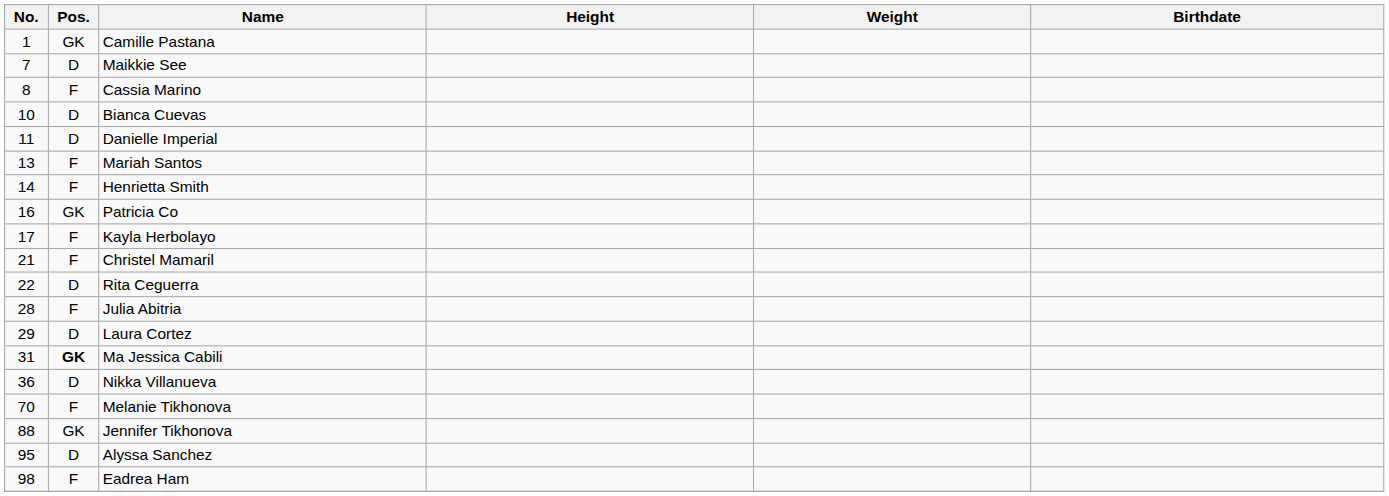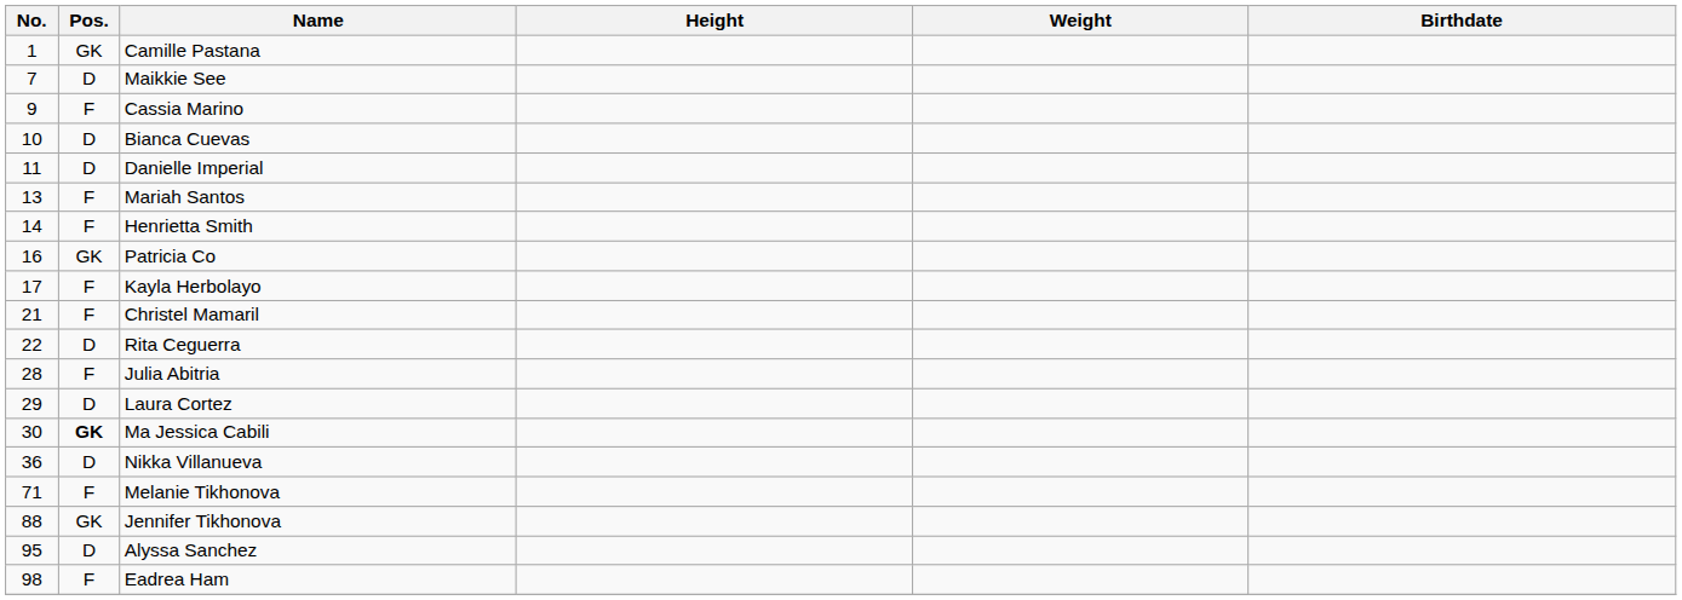 <table width="65%" class="wikitable sortable" style="font-size: 90%; text-align: center;">
 <tr>
 <th style="width:  1%;">No.</th>
 <th style="width:  1%;">Pos.</th>
 <th style="width: 13%;">Name</th>
 <th style="width: 13%;">Height</th>
 <th style="width: 11%;">Weight</th>
 <th style="width: 14%;">Birthdate</th>
 </tr>
 <tr>
 <td>1</td>
 <td>GK</td>
 <td align=left>Camille Pastana</td>
 <td></td>
 <td></td>
 <td></td>
 </tr>
 <tr>
 <td>7</td>
 <td>D</td>
 <td align=left>Maikkie See</td>
 <td></td>
 <td></td>
 <td></td>
 </tr>
 <tr>
-<td>8</td>
+<td>9</td>
 <td>F</td>
 <td align=left>Cassia Marino</td>
 <td></td>
 <td></td>
 <td></td>
 </tr>
 <tr>
 <td>10</td>
 <td>D</td>
 <td align=left>Bianca Cuevas</td>
 <td></td>
 <td></td>
 <td></td>
 </tr>
 <tr>
 <td>11</td>
 <td>D</td>
 <td align=left>Danielle Imperial</td>
 <td></td>
 <td></td>
 <td></td>
 </tr>
 <tr>
 <td>13</td>
 <td>F</td>
 <td align=left>Mariah Santos</td>
 <td></td>
 <td></td>
 <td></td>
 </tr>
 <tr>
 <td>14</td>
 <td>F</td>
 <td align=left>Henrietta Smith</td>
 <td></td>
 <td></td>
 <td></td>
 </tr>
 <tr>
 <td>16</td>
 <td>GK</td>
 <td align=left>Patricia Co</td>
 <td></td>
 <td></td>
 <td></td>
 </tr>
 <tr>
 <td>17</td>
 <td>F</td>
 <td align=left>Kayla Herbolayo</td>
 <td></td>
 <td></td>
 <td></td>
 </tr>
 <tr>
 <td>21</td>
 <td>F</td>
 <td align=left>Christel Mamaril</td>
 <td></td>
 <td></td>
 <td></td>
 </tr>
 <tr>
 <td>22</td>
 <td>D</td>
 <td align=left>Rita Ceguerra</td>
 <td></td>
 <td></td>
 <td></td>
 </tr>
 <tr>
 <td>28</td>
 <td>F</td>
 <td align=left>Julia Abitria</td>
 <td></td>
 <td></td>
 <td></td>
 </tr>
 <tr>
 <td>29</td>
 <td>D</td>
 <td align=left>Laura Cortez</td>
 <td></td>
 <td></td>
 <td></td>
 </tr>
 <tr>
-<td>31</td>
+<td>30</td>
 <td><strong>GK</strong></td>
 <td align=left>Ma Jessica Cabili</td>
 <td></td>
 <td></td>
 <td></td>
 </tr>
 <tr>
 <td>36</td>
 <td>D</td>
 <td align=left>Nikka Villanueva</td>
 <td></td>
 <td></td>
 <td></td>
 </tr>
 <tr>
-<td>70</td>
+<td>71</td>
 <td>F</td>
 <td align=left>Melanie Tikhonova</td>
 <td></td>
 <td></td>
 <td></td>
 </tr>
 <tr>
 <td>88</td>
 <td>GK</td>
 <td align=left>Jennifer Tikhonova</td>
 <td></td>
 <td></td>
 <td></td>
 </tr>
 <tr>
 <td>95</td>
 <td>D</td>
 <td align=left>Alyssa Sanchez</td>
 <td></td>
 <td></td>
 <td></td>
 </tr>
 <tr>
 <td>98</td>
 <td>F</td>
 <td align=left>Eadrea Ham</td>
 <td></td>
 <td></td>
 <td></td>
 </tr>
 <tr>
 </tr>
 </table>
